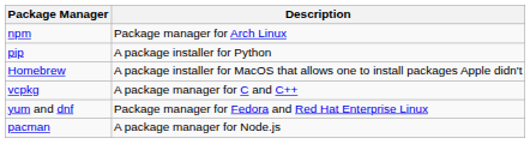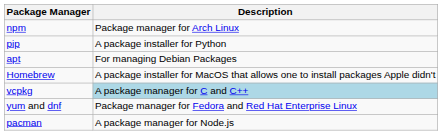 <table class="wikitable">
 <tr>
 <th>Package Manager</th>
 <th>Description</th>
 </tr>
 <tr>
 <td><a href='#'>npm</a></td>
 <td>Package manager for <a href='#'>Arch Linux</a></td>
 </tr>
 <tr>
 <td><a href='#'>pip</a></td>
 <td>A package installer for Python</td>
 </tr>
 <tr>
+<td><a href='#'>apt</a></td>
+<td>For managing Debian Packages</td>
+</tr>
+<tr>
 <td><a href='#'>Homebrew</a></td>
 <td>A package installer for MacOS that allows one to install packages Apple didn't</td>
 </tr>
 <tr>
 <td><a href='#'>vcpkg</a></td>
-<td>A package manager for <a href='#'>C</a> and <a href='#'>C++</a></td>
+<td style="background: lightblue;">A package manager for <a href='#'>C</a> and <a href='#'>C++</a></td>
 </tr>
 <tr>
 <td><a href='#'>yum</a> and <a href='#'>dnf</a></td>
 <td>Package manager for <a href='#'>Fedora</a> and <a href='#'>Red Hat Enterprise Linux</a></td>
 </tr>
 <tr>
 <td><a href='#'>pacman</a></td>
 <td>A package manager for Node.js</td>
 </tr>
 </table>
